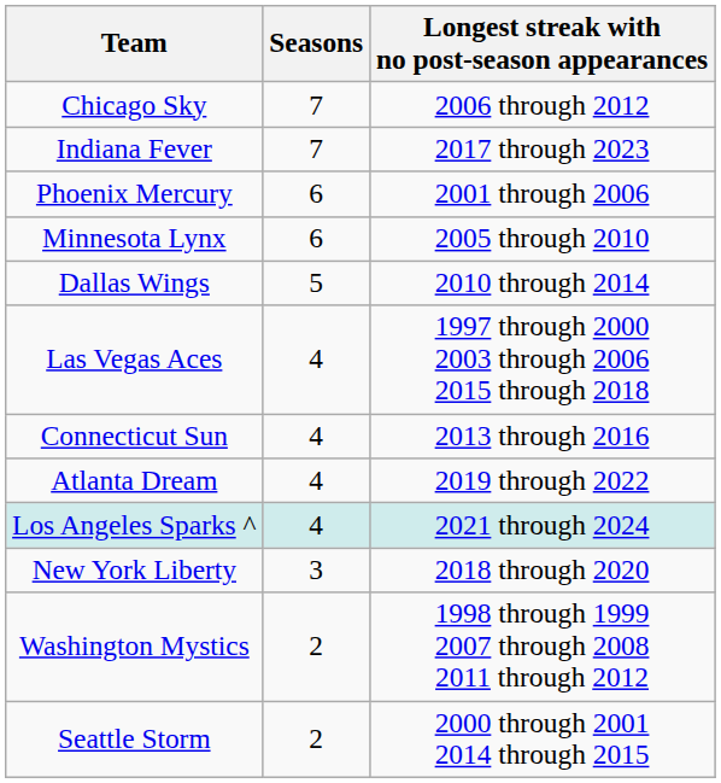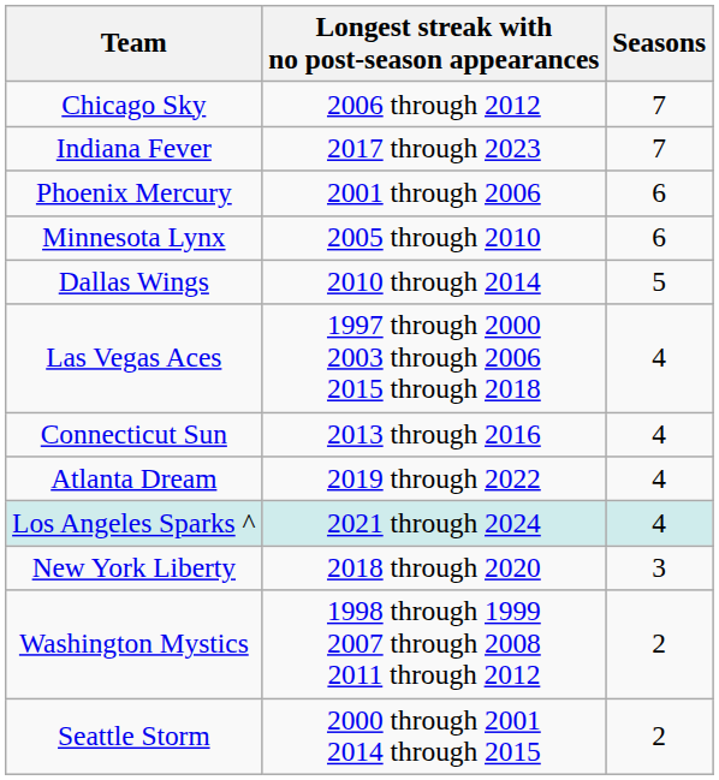 <table class="wikitable sortable" style="text-align:center">
 <tr>
 <th>Team</th>
+<th>Longest streak with<br> no post-season appearances</th>
 <th>Seasons</th>
-<th>Longest streak with<br> no post-season appearances</th>
 </tr>
 <tr>
 <td><a href='#'>Chicago Sky</a></td>
+<td><a href='#'>2006</a> through <a href='#'>2012</a></td>
 <td>7</td>
-<td><a href='#'>2006</a> through <a href='#'>2012</a></td>
 </tr>
 <tr>
 <td><a href='#'>Indiana Fever</a></td>
+<td><a href='#'>2017</a> through <a href='#'>2023</a></td>
 <td>7</td>
-<td><a href='#'>2017</a> through <a href='#'>2023</a></td>
 </tr>
 <tr>
 <td><a href='#'>Phoenix Mercury</a></td>
+<td><a href='#'>2001</a> through <a href='#'>2006</a></td>
 <td>6</td>
-<td><a href='#'>2001</a> through <a href='#'>2006</a></td>
 </tr>
 <tr>
 <td><a href='#'>Minnesota Lynx</a></td>
+<td><a href='#'>2005</a> through <a href='#'>2010</a></td>
 <td>6</td>
-<td><a href='#'>2005</a> through <a href='#'>2010</a></td>
 </tr>
 <tr>
 <td><a href='#'>Dallas Wings</a></td>
+<td><a href='#'>2010</a> through <a href='#'>2014</a></td>
 <td>5</td>
-<td><a href='#'>2010</a> through <a href='#'>2014</a></td>
 </tr>
 <tr>
 <td><a href='#'>Las Vegas Aces</a></td>
+<td><a href='#'>1997</a> through <a href='#'>2000</a><br><a href='#'>2003</a> through <a href='#'>2006</a><br><a href='#'>2015</a> through <a href='#'>2018</a></td>
 <td>4</td>
-<td><a href='#'>1997</a> through <a href='#'>2000</a><br><a href='#'>2003</a> through <a href='#'>2006</a><br><a href='#'>2015</a> through <a href='#'>2018</a></td>
 </tr>
 <tr>
 <td><a href='#'>Connecticut Sun</a></td>
+<td><a href='#'>2013</a> through <a href='#'>2016</a></td>
 <td>4</td>
-<td><a href='#'>2013</a> through <a href='#'>2016</a></td>
 </tr>
 <tr>
 <td><a href='#'>Atlanta Dream</a></td>
+<td><a href='#'>2019</a> through <a href='#'>2022</a></td>
 <td>4</td>
-<td><a href='#'>2019</a> through <a href='#'>2022</a></td>
 </tr>
 <tr>
 <td style="background:#CFECEC"><a href='#'>Los Angeles Sparks</a> ^</td>
+<td style="background:#CFECEC"><a href='#'>2021</a> through <a href='#'>2024</a></td>
 <td style="background:#CFECEC">4</td>
-<td style="background:#CFECEC"><a href='#'>2021</a> through <a href='#'>2024</a></td>
 </tr>
 <tr>
 <td><a href='#'>New York Liberty</a></td>
+<td><a href='#'>2018</a> through <a href='#'>2020</a></td>
 <td>3</td>
-<td><a href='#'>2018</a> through <a href='#'>2020</a></td>
 </tr>
 <tr>
 <td><a href='#'>Washington Mystics</a></td>
+<td><a href='#'>1998</a> through <a href='#'>1999</a><br><a href='#'>2007</a> through <a href='#'>2008</a><br><a href='#'>2011</a> through <a href='#'>2012</a></td>
 <td>2</td>
-<td><a href='#'>1998</a> through <a href='#'>1999</a><br><a href='#'>2007</a> through <a href='#'>2008</a><br><a href='#'>2011</a> through <a href='#'>2012</a></td>
 </tr>
 <tr>
 <td><a href='#'>Seattle Storm</a></td>
+<td><a href='#'>2000</a> through <a href='#'>2001</a><br><a href='#'>2014</a> through <a href='#'>2015</a></td>
 <td>2</td>
-<td><a href='#'>2000</a> through <a href='#'>2001</a><br><a href='#'>2014</a> through <a href='#'>2015</a></td>
 </tr>
 </table>
